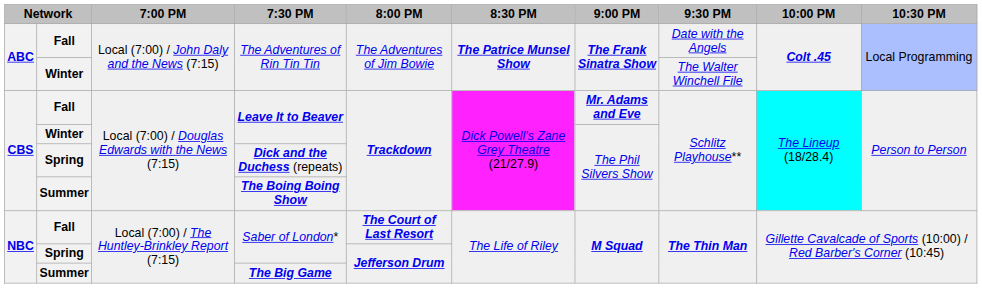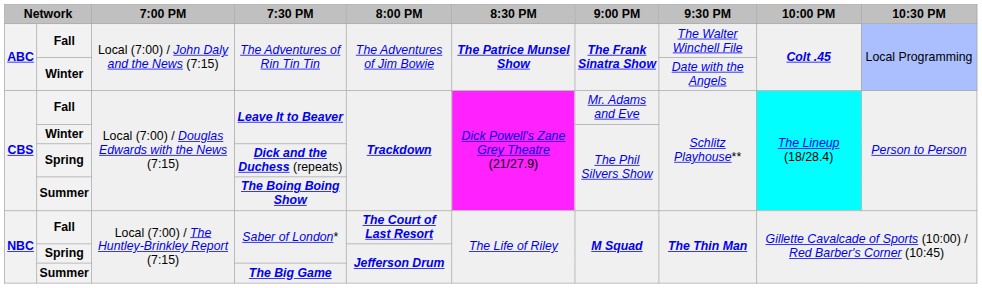 <table class="wikitable" style="width:100%;margin-right:0;text-align:center">
 <tr>
 <th colspan="2" style="background-color:#C0C0C0;text-align:center">Network</th>
 <th style="background-color:#C0C0C0;text-align:center">7:00 PM</th>
 <th style="background-color:#C0C0C0;text-align:center">7:30 PM</th>
 <th style="background-color:#C0C0C0;text-align:center">8:00 PM</th>
 <th style="background-color:#C0C0C0;text-align:center">8:30 PM</th>
 <th style="background-color:#C0C0C0;text-align:center">9:00 PM</th>
 <th style="background-color:#C0C0C0;text-align:center">9:30 PM</th>
 <th style="background-color:#C0C0C0;text-align:center">10:00 PM</th>
 <th style="background-color:#C0C0C0;text-align:center">10:30 PM</th>
 </tr>
 <tr>
 <th bgcolor="#C0C0C0" rowspan="2"><a href='#'>ABC</a></th>
 <th>Fall</th>
 <td bgcolor="#F0F0F0" rowspan="2">Local (7:00) / <em><a href='#'>John Daly and the News</a></em> (7:15)</td>
 <td bgcolor="#F0F0F0" rowspan="2"><em><a href='#'>The Adventures of Rin Tin Tin</a></em></td>
 <td bgcolor="#F0F0F0" rowspan="2"><em><a href='#'>The Adventures of Jim Bowie</a></em></td>
 <td bgcolor="#F0F0F0" rowspan="2"><strong><em><a href='#'>The Patrice Munsel Show</a></em></strong></td>
 <td bgcolor="#F0F0F0" rowspan="2"><strong><em><a href='#'>The Frank Sinatra Show</a></em></strong></td>
-<td bgcolor="#F0F0F0"><em><a href='#'>Date with the Angels</a></em></td>
+<td bgcolor="#F0F0F0"><em><a href='#'>The Walter Winchell File</a></em></td>
 <td bgcolor="#F0F0F0" rowspan="2"><strong><em><a href='#'>Colt .45</a></em></strong></td>
 <td bgcolor="#ABBFFF" rowspan="2">Local Programming</td>
 </tr>
 <tr>
 <th>Winter</th>
-<td bgcolor="#F0F0F0"><em><a href='#'>The Walter Winchell File</a></em></td>
+<td bgcolor="#F0F0F0"><em><a href='#'>Date with the Angels</a></em></td>
 </tr>
 <tr>
 <th bgcolor="#C0C0C0" rowspan="4"><a href='#'>CBS</a></th>
 <th>Fall</th>
 <td bgcolor="#F0F0F0" rowspan="4">Local (7:00) / <em><a href='#'>Douglas Edwards with the News</a></em> (7:15)</td>
 <td bgcolor="#F0F0F0" rowspan="2"><strong><em><a href='#'>Leave It to Beaver</a></em></strong></td>
 <td bgcolor="#F0F0F0" rowspan="4"><strong><em><a href='#'>Trackdown</a></em></strong></td>
 <td bgcolor="#FF22FF" rowspan="4"><em><a href='#'>Dick Powell's Zane Grey Theatre</a></em> (21/27.9)</td>
-<td bgcolor="#F0F0F0"><strong><em><a href='#'>Mr. Adams and Eve</a></em></strong></td>
+<td bgcolor="#F0F0F0"><em><a href='#'>Mr. Adams and Eve</a></em></td>
 <td bgcolor="#F0F0F0" rowspan="4"><em><a href='#'>Schlitz Playhouse</a></em>**</td>
 <td bgcolor="#00FFFF" rowspan="4"><em><a href='#'>The Lineup</a></em> (18/28.4)</td>
 <td bgcolor="#F0F0F0" rowspan="4"><em><a href='#'>Person to Person</a></em></td>
 </tr>
 <tr>
 <th>Winter</th>
 <td bgcolor="#F0F0F0" rowspan="3"><em><a href='#'>The Phil Silvers Show</a></em></td>
 </tr>
 <tr>
 <th>Spring</th>
 <td bgcolor="#F0F0F0"><strong><em><a href='#'>Dick and the Duchess</a></em></strong> (repeats)</td>
 </tr>
 <tr>
 <th>Summer</th>
 <td bgcolor="#F0F0F0"><strong><em><a href='#'>The Boing Boing Show</a></em></strong></td>
 </tr>
 <tr>
 <th bgcolor="#C0C0C0" rowspan="3"><a href='#'>NBC</a></th>
 <th>Fall</th>
 <td bgcolor="#F0F0F0" rowspan="3">Local (7:00) / <em><a href='#'>The Huntley-Brinkley Report</a></em> (7:15)</td>
 <td bgcolor="#F0F0F0" rowspan="2"><em><a href='#'>Saber of London</a></em>*</td>
 <td bgcolor="#F0F0F0"><strong><em><a href='#'>The Court of Last Resort</a></em></strong></td>
 <td bgcolor="#F0F0F0" rowspan="3"><em><a href='#'>The Life of Riley</a></em></td>
 <td bgcolor="#F0F0F0" rowspan="3"><strong><em><a href='#'>M Squad</a></em></strong></td>
 <td bgcolor="#F0F0F0" rowspan="3"><strong><em><a href='#'>The Thin Man</a></em></strong></td>
 <td colspan="2" bgcolor="#F0F0F0" rowspan="3"><em><a href='#'>Gillette Cavalcade of Sports</a></em> (10:00) / <em><a href='#'>Red Barber's Corner</a></em> (10:45)</td>
 </tr>
 <tr>
 <th>Spring</th>
 <td bgcolor="#F0F0F0" rowspan="2"><strong><em><a href='#'>Jefferson Drum</a></em></strong></td>
 </tr>
 <tr>
 <th>Summer</th>
 <td bgcolor="#F0F0F0"><strong><em><a href='#'>The Big Game</a></em></strong></td>
 </tr>
 </table>
